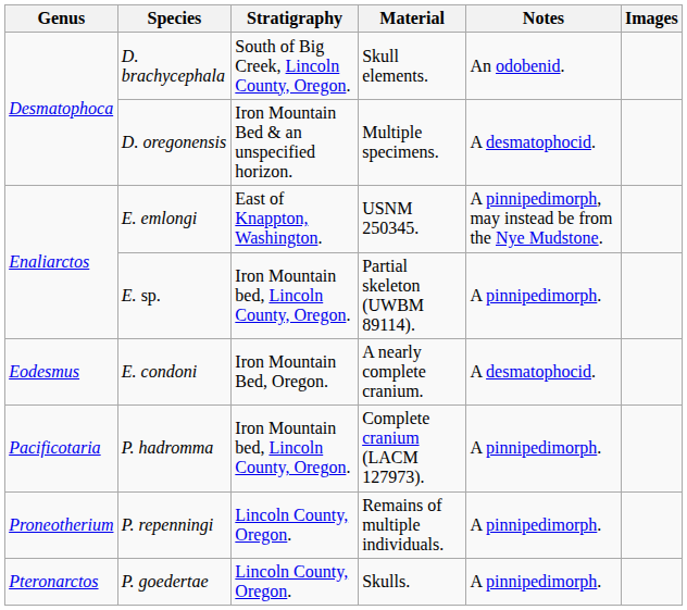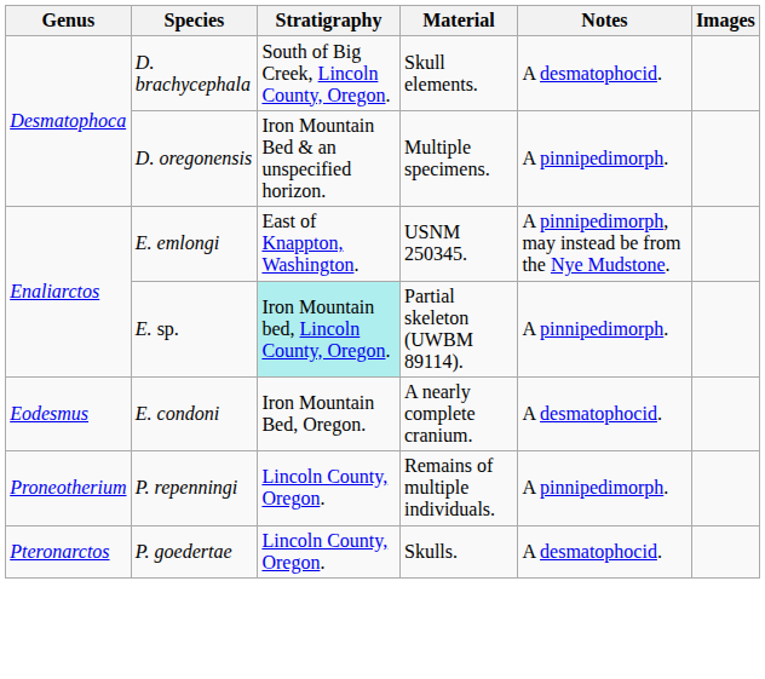 <table class="wikitable"  style="margin:auto; width:100%;">
 <tr>
 <th>Genus</th>
 <th>Species</th>
 <th>Stratigraphy</th>
 <th><strong>Material</strong></th>
 <th>Notes</th>
 <th>Images</th>
 </tr>
 <tr>
 <td rowspan=2><em><a href='#'>Desmatophoca</a></em></td>
 <td><em>D. brachycephala</em></td>
 <td>South of Big Creek, <a href='#'>Lincoln County, Oregon</a>.</td>
 <td>Skull elements.</td>
-<td>An <a href='#'>odobenid</a>.</td>
+<td>A <a href='#'>desmatophocid</a>.</td>
 <td></td>
 </tr>
 <tr>
 <td><em>D. oregonensis</em></td>
 <td>Iron Mountain Bed & an unspecified horizon.</td>
 <td>Multiple specimens.</td>
-<td>A <a href='#'>desmatophocid</a>.</td>
+<td>A <a href='#'>pinnipedimorph</a>.</td>
 <td></td>
 </tr>
 <tr>
 <td rowspan=2><em><a href='#'>Enaliarctos</a></em></td>
 <td><em>E. emlongi</em></td>
 <td>East of <a href='#'>Knappton, Washington</a>.</td>
 <td>USNM 250345.</td>
 <td>A <a href='#'>pinnipedimorph</a>, may instead be from the <a href='#'>Nye Mudstone</a>.</td>
 <td></td>
 </tr>
 <tr>
 <td><em>E.</em> sp.</td>
-<td>Iron Mountain bed, <a href='#'>Lincoln County, Oregon</a>.</td>
+<td style="background: paleturquoise;">Iron Mountain bed, <a href='#'>Lincoln County, Oregon</a>.</td>
 <td>Partial skeleton (UWBM 89114).</td>
 <td>A <a href='#'>pinnipedimorph</a>.</td>
 <td></td>
 </tr>
 <tr>
 <td><em><a href='#'>Eodesmus</a></em></td>
 <td><em>E. condoni</em></td>
 <td>Iron Mountain Bed, Oregon.</td>
 <td>A nearly complete cranium.</td>
 <td>A <a href='#'>desmatophocid</a>.</td>
-<td></td>
-</tr>
-<tr>
-<td><em><a href='#'>Pacificotaria</a></em></td>
-<td><em>P. hadromma</em></td>
-<td>Iron Mountain bed, <a href='#'>Lincoln County, Oregon</a>.</td>
-<td>Complete <a href='#'>cranium</a> (LACM 127973).</td>
-<td>A <a href='#'>pinnipedimorph</a>.</td>
 <td></td>
 </tr>
 <tr>
 <td><em><a href='#'>Proneotherium</a></em></td>
 <td><em>P. repenningi</em></td>
 <td><a href='#'>Lincoln County, Oregon</a>.</td>
 <td>Remains of multiple individuals.</td>
 <td>A <a href='#'>pinnipedimorph</a>.</td>
 <td></td>
 </tr>
 <tr>
 <td><em><a href='#'>Pteronarctos</a></em></td>
 <td><em>P. goedertae</em></td>
 <td><a href='#'>Lincoln County, Oregon</a>.</td>
 <td>Skulls.</td>
-<td>A <a href='#'>pinnipedimorph</a>.</td>
+<td>A <a href='#'>desmatophocid</a>.</td>
 <td></td>
 </tr>
 </table>
